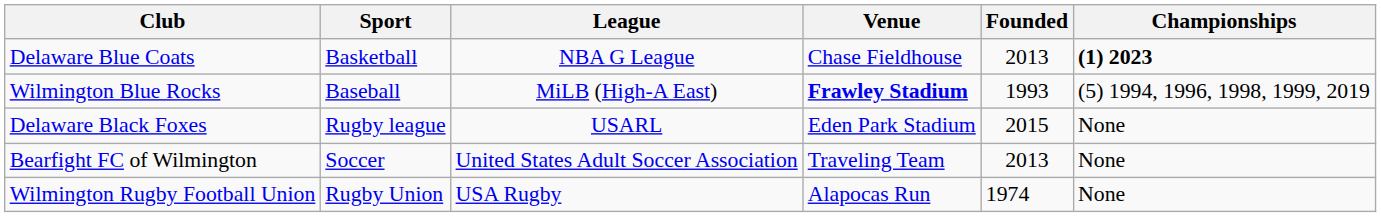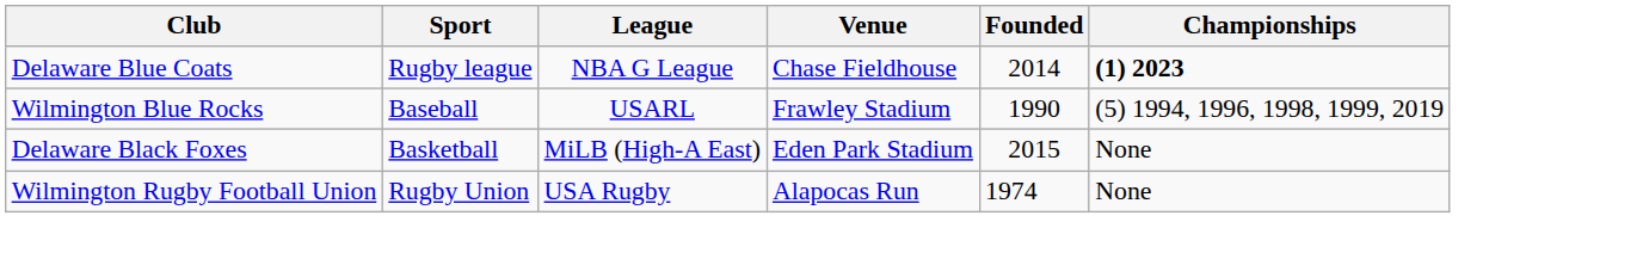 <table class="wikitable">
 <tr>
 <th scope="col">Club</th>
 <th scope="col">Sport</th>
 <th scope="col">League</th>
 <th scope="col">Venue</th>
 <th scope="col">Founded</th>
 <th scope="col">Championships</th>
 </tr>
 <tr>
 <td><a href='#'>Delaware Blue Coats</a></td>
-<td><a href='#'>Basketball</a></td>
+<td><a href='#'>Rugby league</a></td>
 <td style="text-align:center;"><a href='#'>NBA G League</a></td>
 <td><a href='#'>Chase Fieldhouse</a></td>
-<td style="text-align:center;">2013</td>
+<td style="text-align:center;">2014</td>
 <td><strong>(1) 2023</strong></td>
 </tr>
 <tr>
 <td><a href='#'>Wilmington Blue Rocks</a></td>
 <td><a href='#'>Baseball</a></td>
-<td style="text-align:center;"><a href='#'>MiLB</a> (<a href='#'>High-A East</a>)</td>
-<td><strong><a href='#'>Frawley Stadium</a></strong></td>
-<td style="text-align:center;">1993</td>
+<td style="text-align:center;"><a href='#'>USARL</a></td>
+<td><a href='#'>Frawley Stadium</a></td>
+<td style="text-align:center;">1990</td>
 <td>(5) 1994, 1996, 1998, 1999, 2019</td>
 </tr>
 <tr>
 <td><a href='#'>Delaware Black Foxes</a></td>
-<td><a href='#'>Rugby league</a></td>
-<td style="text-align:center;"><a href='#'>USARL</a></td>
+<td><a href='#'>Basketball</a></td>
+<td style="text-align:center;"><a href='#'>MiLB</a> (<a href='#'>High-A East</a>)</td>
 <td><a href='#'>Eden Park Stadium</a></td>
 <td style="text-align:center;">2015</td>
-<td>None</td>
-</tr>
-<tr>
-<td><a href='#'>Bearfight FC</a> of Wilmington</td>
-<td><a href='#'>Soccer</a></td>
-<td><a href='#'>United States Adult Soccer Association</a></td>
-<td><a href='#'>Traveling Team</a></td>
-<td style="text-align:center;">2013</td>
 <td>None</td>
 </tr>
 <tr>
 <td><a href='#'>Wilmington Rugby Football Union</a></td>
 <td><a href='#'>Rugby Union</a></td>
 <td><a href='#'>USA Rugby</a></td>
 <td><a href='#'>Alapocas Run</a></td>
 <td>1974</td>
 <td>None</td>
 </tr>
 </table>
